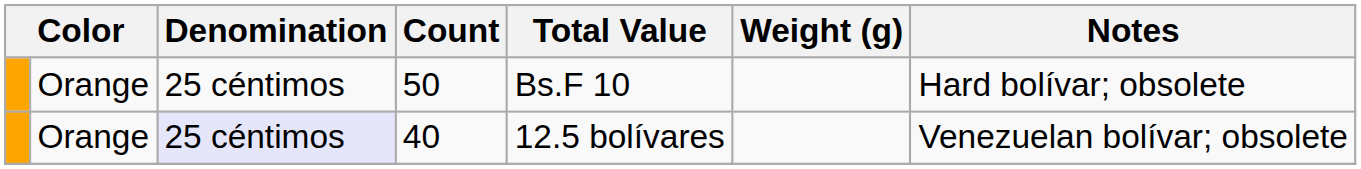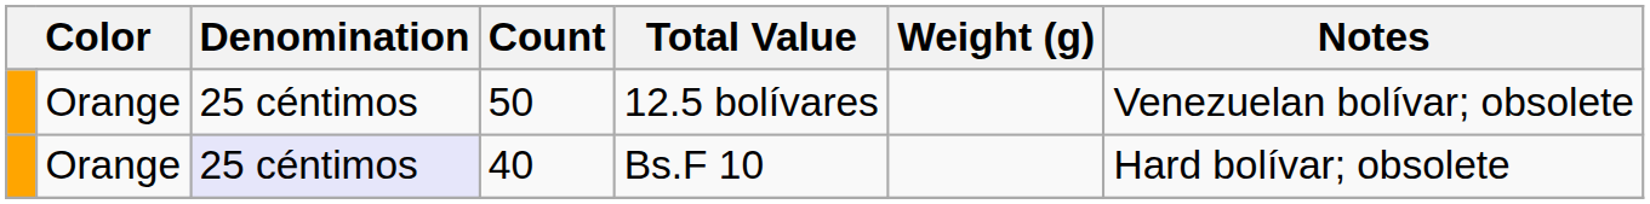 <table class="wikitable">
 <tr>
 <th colspan=2>Color</th>
 <th>Denomination</th>
 <th>Count</th>
 <th>Total Value</th>
 <th>Weight (g)</th>
 <th>Notes</th>
 </tr>
 <tr>
 <td style="background:Orange"> </td>
 <td>Orange</td>
 <td>25 céntimos</td>
 <td>50</td>
-<td>Bs.F 10</td>
+<td>12.5 bolívares</td>
 <td></td>
-<td>Hard bolívar; obsolete</td>
+<td>Venezuelan bolívar; obsolete</td>
 </tr>
 <tr>
 <td style="background:Orange"> </td>
 <td>Orange</td>
 <td style="background: lavender;">25 céntimos</td>
 <td>40</td>
-<td>12.5 bolívares</td>
+<td>Bs.F 10</td>
 <td></td>
-<td>Venezuelan bolívar; obsolete</td>
+<td>Hard bolívar; obsolete</td>
 </tr>
 <tr>
 </tr>
 </table>
